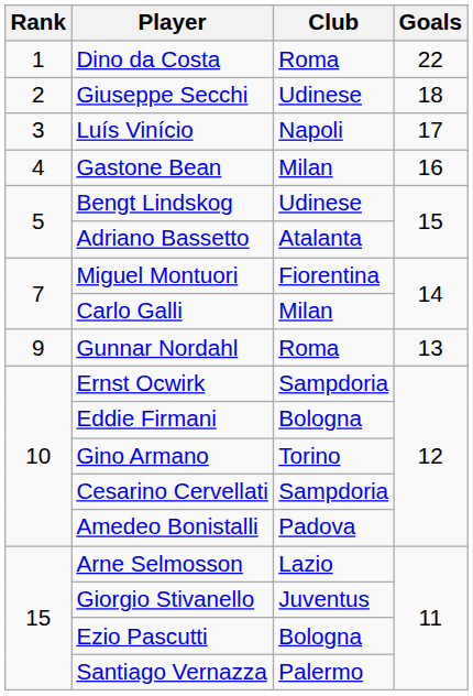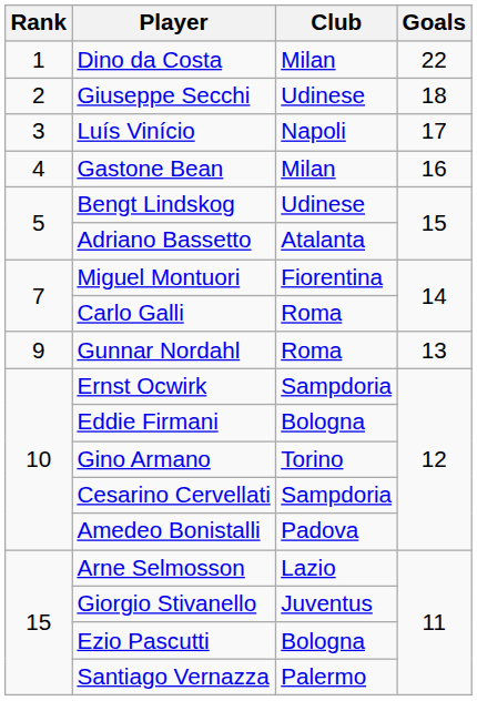 <table class="wikitable" style="text-align:center">
 <tr>
 <th>Rank</th>
 <th>Player</th>
 <th>Club</th>
 <th>Goals</th>
 </tr>
 <tr>
 <td>1</td>
 <td align="left">  <a href='#'>Dino da Costa</a></td>
-<td align="left"><a href='#'>Roma</a></td>
+<td align="left"><a href='#'>Milan</a></td>
 <td>22</td>
 </tr>
 <tr>
 <td>2</td>
 <td align="left"> <a href='#'>Giuseppe Secchi</a></td>
 <td align="left"><a href='#'>Udinese</a></td>
 <td>18</td>
 </tr>
 <tr>
 <td>3</td>
 <td align="left"> <a href='#'>Luís Vinício</a></td>
 <td align="left"><a href='#'>Napoli</a></td>
 <td>17</td>
 </tr>
 <tr>
 <td>4</td>
 <td align="left"> <a href='#'>Gastone Bean</a></td>
 <td align="left"><a href='#'>Milan</a></td>
 <td>16</td>
 </tr>
 <tr>
 <td rowspan="2">5</td>
 <td align="left"> <a href='#'>Bengt Lindskog</a></td>
 <td align="left"><a href='#'>Udinese</a></td>
 <td rowspan="2">15</td>
 </tr>
 <tr>
 <td align="left"> <a href='#'>Adriano Bassetto</a></td>
 <td align="left"><a href='#'>Atalanta</a></td>
 </tr>
 <tr>
 <td rowspan="2">7</td>
 <td align="left">  <a href='#'>Miguel Montuori</a></td>
 <td align="left"><a href='#'>Fiorentina</a></td>
 <td rowspan="2">14</td>
 </tr>
 <tr>
 <td align="left"> <a href='#'>Carlo Galli</a></td>
-<td align="left"><a href='#'>Milan</a></td>
+<td align="left"><a href='#'>Roma</a></td>
 </tr>
 <tr>
 <td>9</td>
 <td align="left"> <a href='#'>Gunnar Nordahl</a></td>
 <td align="left"><a href='#'>Roma</a></td>
 <td>13</td>
 </tr>
 <tr>
 <td rowspan="5">10</td>
 <td align="left"> <a href='#'>Ernst Ocwirk</a></td>
 <td align="left"><a href='#'>Sampdoria</a></td>
 <td rowspan="5">12</td>
 </tr>
 <tr>
 <td align="left"> <a href='#'>Eddie Firmani</a></td>
 <td align="left"><a href='#'>Bologna</a></td>
 </tr>
 <tr>
 <td align="left"> <a href='#'>Gino Armano</a></td>
 <td align="left"><a href='#'>Torino</a></td>
 </tr>
 <tr>
 <td align="left"> <a href='#'>Cesarino Cervellati</a></td>
 <td align="left"><a href='#'>Sampdoria</a></td>
 </tr>
 <tr>
 <td align="left"> <a href='#'>Amedeo Bonistalli</a></td>
 <td align="left"><a href='#'>Padova</a></td>
 </tr>
 <tr>
 <td rowspan="4">15</td>
 <td align="left"> <a href='#'>Arne Selmosson</a></td>
 <td align="left"><a href='#'>Lazio</a></td>
 <td rowspan="4">11</td>
 </tr>
 <tr>
 <td align="left"> <a href='#'>Giorgio Stivanello</a></td>
 <td align="left"><a href='#'>Juventus</a></td>
 </tr>
 <tr>
 <td align="left"> <a href='#'>Ezio Pascutti</a></td>
 <td align="left"><a href='#'>Bologna</a></td>
 </tr>
 <tr>
 <td align="left"> <a href='#'>Santiago Vernazza</a></td>
 <td align="left"><a href='#'>Palermo</a></td>
 </tr>
 </table>
